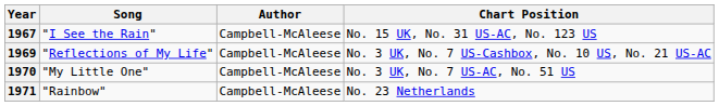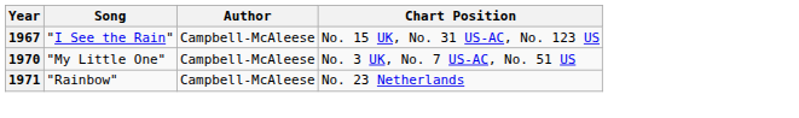 <table class="wikitable">
 <tr>
 <th scope="col">Year</th>
 <th scope="col">Song</th>
 <th scope="col">Author</th>
 <th scope="col">Chart Position</th>
 </tr>
 <tr>
 <th scope="row">1967</th>
 <td>"<a href='#'>I See the Rain</a>"</td>
 <td>Campbell-McAleese</td>
 <td>No. 15 <a href='#'>UK</a>, No. 31 <a href='#'>US-AC</a>, No. 123 <a href='#'>US</a></td>
 </tr>
 <tr>
-<th scope="row">1969</th>
-<td>"<a href='#'>Reflections of My Life</a>"</td>
-<td>Campbell-McAleese</td>
-<td>No. 3 <a href='#'>UK</a>, No. 7 <a href='#'>US-Cashbox</a>, No. 10 <a href='#'>US</a>, No. 21 <a href='#'>US-AC</a></td>
-</tr>
-<tr>
 <th scope="row">1970</th>
 <td>"My Little One"</td>
 <td>Campbell-McAleese</td>
 <td>No. 3 <a href='#'>UK</a>, No. 7 <a href='#'>US-AC</a>, No. 51 <a href='#'>US</a></td>
 </tr>
 <tr>
 <th scope="row">1971</th>
 <td>"Rainbow"</td>
 <td>Campbell-McAleese</td>
 <td>No. 23 <a href='#'>Netherlands</a></td>
 </tr>
 </table>
